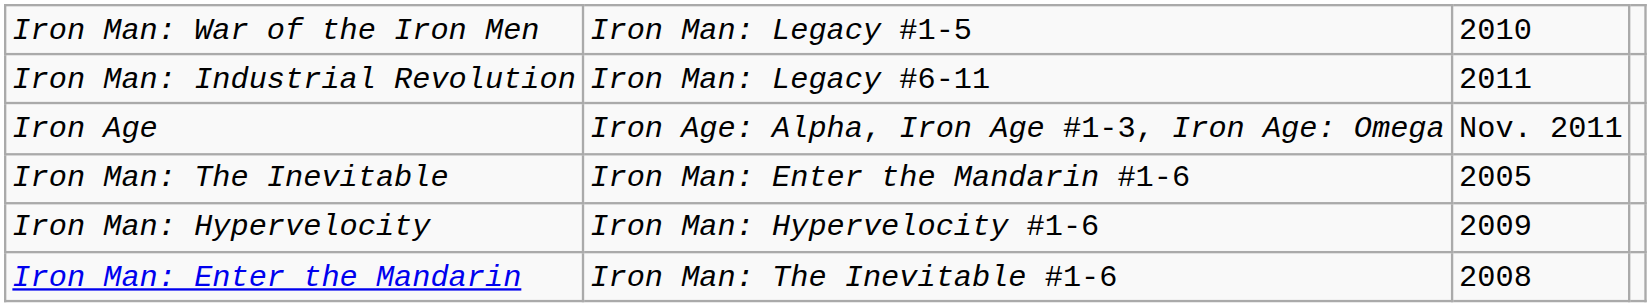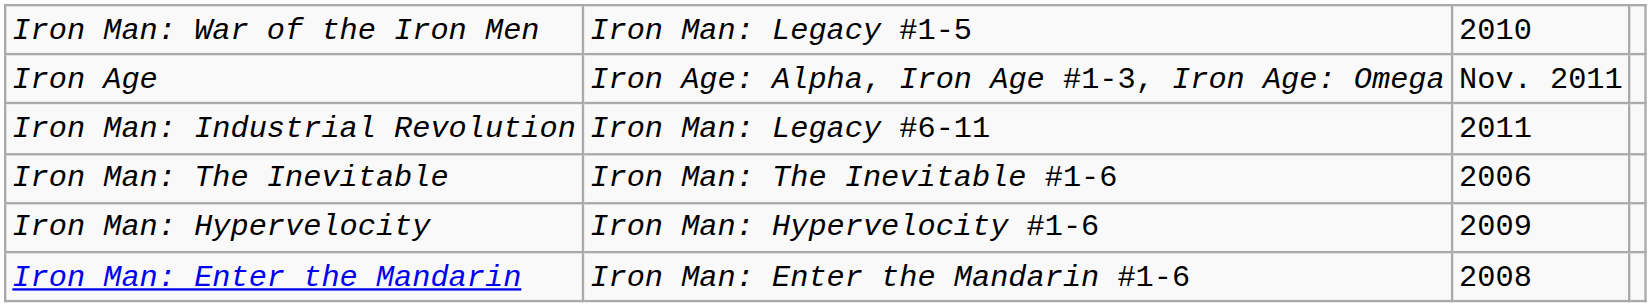 <table class="wikitable sortable">
 <tr>
 <td><em>Iron Man: War of the Iron Men</em></td>
 <td><em>Iron Man: Legacy</em> #1-5</td>
 <td>2010</td>
+<td></td>
+</tr>
+<tr>
+<td><em>Iron Age</em></td>
+<td><em>Iron Age: Alpha</em>, <em>Iron Age</em> #1-3, <em>Iron Age: Omega</em></td>
+<td>Nov. 2011</td>
 <td></td>
 </tr>
 <tr>
 <td><em>Iron Man: Industrial Revolution</em></td>
 <td><em>Iron Man: Legacy</em> #6-11</td>
 <td>2011</td>
 <td></td>
 </tr>
 <tr>
-<td><em>Iron Age</em></td>
-<td><em>Iron Age: Alpha</em>, <em>Iron Age</em> #1-3, <em>Iron Age: Omega</em></td>
-<td>Nov. 2011</td>
-<td></td>
-</tr>
-<tr>
 <td><em>Iron Man: The Inevitable</em></td>
-<td><em>Iron Man: Enter the Mandarin</em> #1-6</td>
-<td>2005</td>
+<td><em>Iron Man: The Inevitable</em> #1-6</td>
+<td>2006</td>
 <td></td>
 </tr>
 <tr>
 <td><em>Iron Man: Hypervelocity</em></td>
 <td><em>Iron Man: Hypervelocity</em> #1-6</td>
 <td>2009</td>
 <td></td>
 </tr>
 <tr>
 <td><em><a href='#'>Iron Man: Enter the Mandarin</a></em></td>
-<td><em>Iron Man: The Inevitable</em> #1-6</td>
+<td><em>Iron Man: Enter the Mandarin</em> #1-6</td>
 <td>2008</td>
 <td></td>
 </tr>
 </table>
